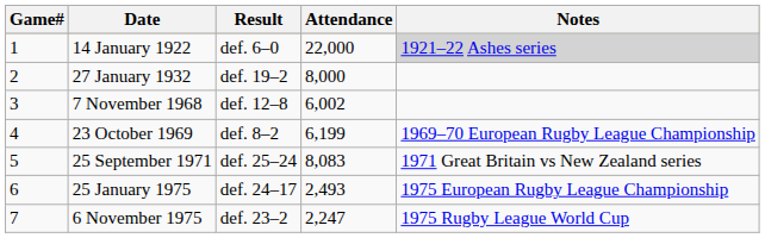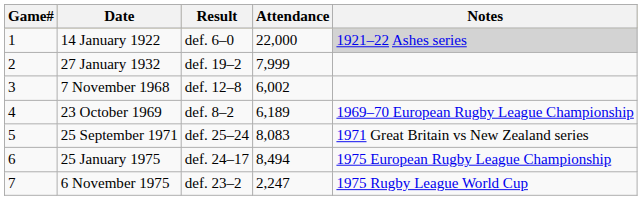 <table class="wikitable">
 <tr style="background:#bdb76b;">
 <th>Game#</th>
 <th>Date</th>
 <th>Result</th>
 <th>Attendance</th>
 <th>Notes</th>
 </tr>
 <tr>
 <td>1</td>
 <td>14 January 1922</td>
 <td> def.  6–0</td>
 <td>22,000</td>
 <td style="background: lightgrey;"><a href='#'>1921–22</a> <a href='#'>Ashes series</a></td>
 </tr>
 <tr>
 <td>2</td>
 <td>27 January 1932</td>
 <td> def.  19–2</td>
-<td>8,000</td>
+<td>7,999</td>
 <td></td>
 </tr>
 <tr>
 <td>3</td>
 <td>7 November 1968</td>
 <td> def.  12–8</td>
 <td>6,002</td>
 <td></td>
 </tr>
 <tr>
 <td>4</td>
 <td>23 October 1969</td>
 <td> def.  8–2</td>
-<td>6,199</td>
+<td>6,189</td>
 <td><a href='#'>1969–70 European Rugby League Championship</a></td>
 </tr>
 <tr>
 <td>5</td>
 <td>25 September 1971</td>
 <td> def.  25–24</td>
 <td>8,083</td>
 <td><a href='#'>1971</a> Great Britain vs New Zealand series</td>
 </tr>
 <tr>
 <td>6</td>
 <td>25 January 1975</td>
 <td> def.  24–17</td>
-<td>2,493</td>
+<td>8,494</td>
 <td><a href='#'>1975 European Rugby League Championship</a></td>
 </tr>
 <tr>
 <td>7</td>
 <td>6 November 1975</td>
 <td> def.  23–2</td>
 <td>2,247</td>
 <td><a href='#'>1975 Rugby League World Cup</a></td>
 </tr>
 </table>
